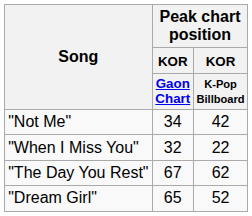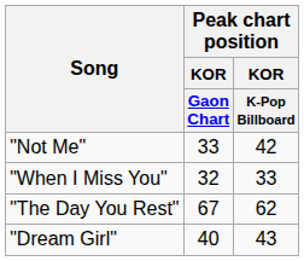 <table class="wikitable sortable" style="text-align:center;">
 <tr>
 <th rowspan="3">Song</th>
 <th colspan="9">Peak chart position</th>
 </tr>
 <tr>
 <th colspan="1" width="30"><small>KOR</small></th>
 <th colspan="1" width="30"><small>KOR</small></th>
 </tr>
 <tr style="font-size:smaller;">
 <th><a href='#'>Gaon Chart</a></th>
 <th width="30"><small>K-Pop Billboard</small></th>
 </tr>
 <tr>
 <td align="left">"Not Me"</td>
-<td>34</td>
+<td>33</td>
 <td>42</td>
 </tr>
 <tr>
 <td align="left">"When I Miss You"</td>
 <td>32</td>
-<td>22</td>
+<td>33</td>
 </tr>
 <tr>
 <td align="left">"The Day You Rest"</td>
 <td>67</td>
 <td>62</td>
 </tr>
 <tr>
 <td align="left">"Dream Girl"</td>
-<td>65</td>
-<td>52</td>
+<td>40</td>
+<td>43</td>
 </tr>
 </table>
